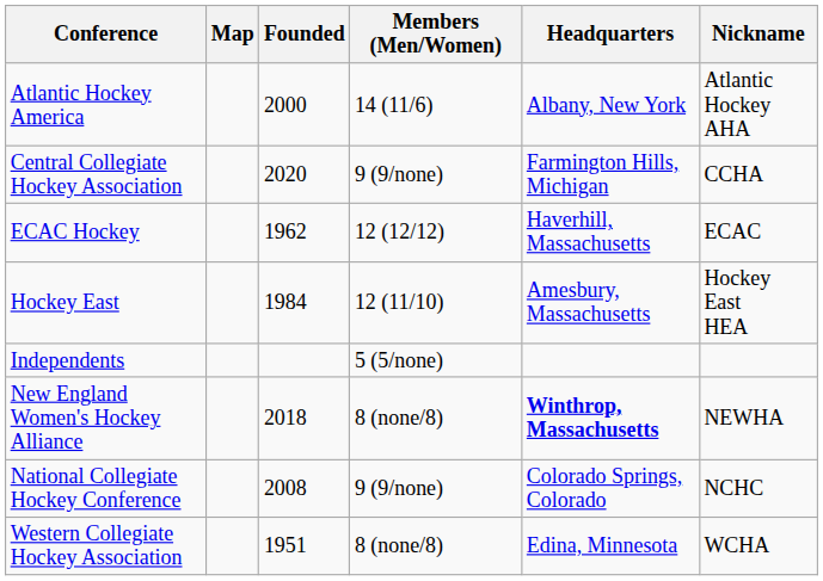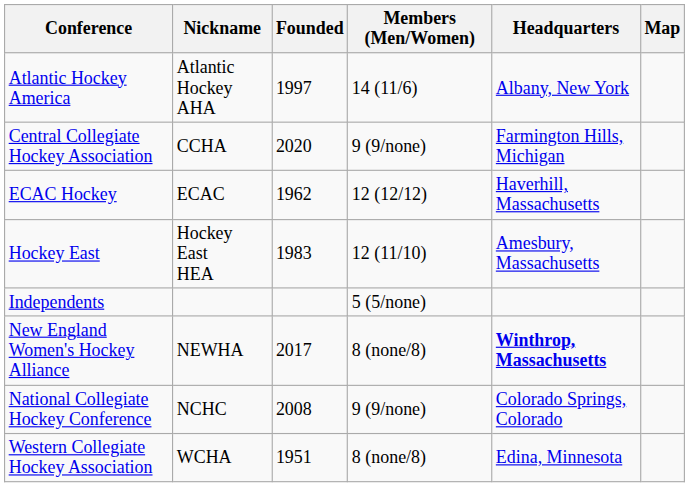 <table class="wikitable sortable">
 <tr>
 <th>Conference</th>
-<th>Map</th>
+<th>Nickname</th>
 <th>Founded</th>
 <th>Members (Men/Women)</th>
 <th>Headquarters</th>
-<th>Nickname</th>
+<th>Map</th>
 </tr>
 <tr>
 <td><a href='#'>Atlantic Hockey America</a></td>
-<td></td>
-<td>2000</td>
+<td>Atlantic Hockey<br>AHA</td>
+<td>1997</td>
 <td>14 (11/6)</td>
 <td><a href='#'>Albany, New York</a></td>
-<td>Atlantic Hockey<br>AHA</td>
+<td></td>
 </tr>
 <tr>
 <td><a href='#'>Central Collegiate Hockey Association</a></td>
-<td></td>
+<td>CCHA</td>
 <td>2020</td>
 <td>9 (9/none)</td>
 <td><a href='#'>Farmington Hills, Michigan</a></td>
-<td>CCHA</td>
+<td></td>
 </tr>
 <tr>
 <td><a href='#'>ECAC Hockey</a></td>
-<td></td>
+<td>ECAC</td>
 <td>1962</td>
 <td>12 (12/12)</td>
 <td><a href='#'>Haverhill, Massachusetts</a></td>
-<td>ECAC</td>
+<td></td>
 </tr>
 <tr>
 <td><a href='#'>Hockey East</a></td>
-<td></td>
-<td>1984</td>
+<td>Hockey East<br>HEA</td>
+<td>1983</td>
 <td>12 (11/10)</td>
 <td><a href='#'>Amesbury, Massachusetts</a></td>
-<td>Hockey East<br>HEA</td>
+<td></td>
 </tr>
 <tr>
 <td><a href='#'>Independents</a></td>
 <td></td>
 <td></td>
 <td>5 (5/none)</td>
 <td></td>
 <td></td>
 </tr>
 <tr>
 <td><a href='#'>New England Women's Hockey Alliance</a></td>
-<td></td>
-<td>2018</td>
+<td>NEWHA</td>
+<td>2017</td>
 <td>8 (none/8)</td>
 <td><strong><a href='#'>Winthrop, Massachusetts</a></strong></td>
-<td>NEWHA</td>
+<td></td>
 </tr>
 <tr>
 <td><a href='#'>National Collegiate Hockey Conference</a></td>
-<td></td>
+<td>NCHC</td>
 <td>2008</td>
 <td>9 (9/none)</td>
 <td><a href='#'>Colorado Springs, Colorado</a></td>
-<td>NCHC</td>
+<td></td>
 </tr>
 <tr>
 <td><a href='#'>Western Collegiate Hockey Association</a></td>
-<td></td>
+<td>WCHA</td>
 <td>1951</td>
 <td>8 (none/8)</td>
 <td><a href='#'>Edina, Minnesota</a></td>
-<td>WCHA</td>
+<td></td>
 </tr>
 </table>
